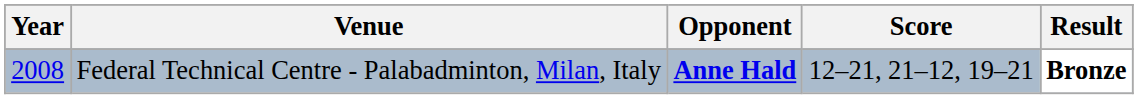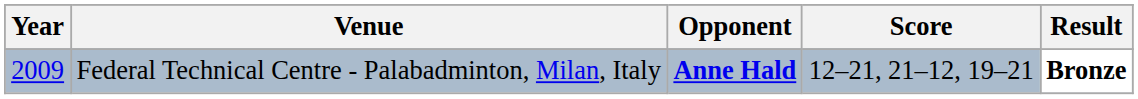 <table class="sortable wikitable" style="font-size: 90%;">
 <tr>
 <th>Year</th>
 <th>Venue</th>
 <th>Opponent</th>
 <th>Score</th>
 <th>Result</th>
 </tr>
 <tr style="background:#AABBCC">
-<td align="center"><a href='#'>2008</a></td>
+<td align="center"><a href='#'>2009</a></td>
 <td align="left">Federal Technical Centre - Palabadminton, <a href='#'>Milan</a>, Italy</td>
 <td align="left"><strong> <a href='#'>Anne Hald</a></strong></td>
 <td align="left">12–21, 21–12, 19–21</td>
 <td style="text-align:left; background:white"> <strong>Bronze</strong></td>
 </tr>
 </table>
